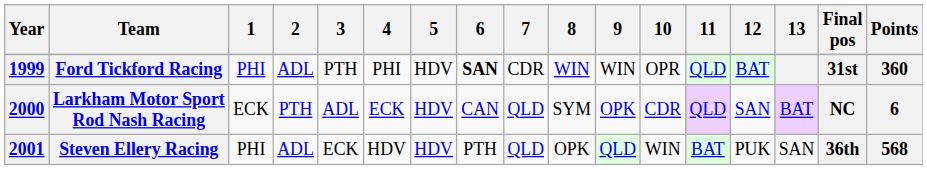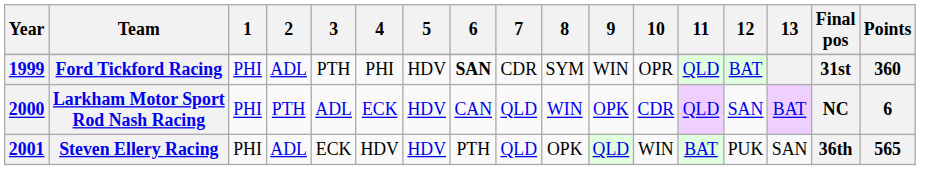 <table class="wikitable" style="text-align:center; font-size:85%">
 <tr>
 <th>Year</th>
 <th>Team</th>
 <th>1</th>
 <th>2</th>
 <th>3</th>
 <th>4</th>
 <th>5</th>
 <th>6</th>
 <th>7</th>
 <th>8</th>
 <th>9</th>
 <th>10</th>
 <th>11</th>
 <th>12</th>
 <th>13</th>
 <th>Final pos</th>
 <th>Points</th>
 </tr>
 <tr>
 </tr>
 <tr>
 <th><a href='#'>1999</a></th>
 <th nowrap><a href='#'>Ford Tickford Racing</a></th>
 <td><a href='#'>PHI</a></td>
 <td><a href='#'>ADL</a></td>
 <td>PTH</td>
 <td>PHI</td>
 <td>HDV</td>
 <td><strong>SAN</strong></td>
 <td>CDR</td>
-<td><a href='#'>WIN</a></td>
+<td>SYM</td>
 <td>WIN</td>
 <td>OPR</td>
 <td style="background:#dfffdf;"><a href='#'>QLD</a><br></td>
 <td style="background:#dfffdf;"><a href='#'>BAT</a><br></td>
 <th></th>
 <th>31st</th>
 <th>360</th>
 </tr>
 <tr>
 <th><a href='#'>2000</a></th>
 <th nowrap><a href='#'>Larkham Motor Sport</a><br><a href='#'>Rod Nash Racing</a></th>
-<td>ECK</td>
+<td><a href='#'>PHI</a></td>
 <td><a href='#'>PTH</a></td>
 <td><a href='#'>ADL</a></td>
 <td><a href='#'>ECK</a></td>
 <td><a href='#'>HDV</a></td>
 <td><a href='#'>CAN</a></td>
 <td><a href='#'>QLD</a></td>
-<td>SYM</td>
+<td><a href='#'>WIN</a></td>
 <td><a href='#'>OPK</a></td>
 <td><a href='#'>CDR</a></td>
 <td style="background:#efcfff;"><a href='#'>QLD</a><br></td>
 <td><a href='#'>SAN</a></td>
 <td style="background:#efcfff;"><a href='#'>BAT</a><br></td>
 <th>NC</th>
 <th>6</th>
 </tr>
 <tr>
 <th><a href='#'>2001</a></th>
 <th nowrap><a href='#'>Steven Ellery Racing</a></th>
 <td>PHI</td>
 <td><a href='#'>ADL</a></td>
 <td>ECK</td>
 <td>HDV</td>
 <td><a href='#'>HDV</a></td>
 <td>PTH</td>
 <td><a href='#'>QLD</a></td>
 <td>OPK</td>
 <td style="background:#dfffdf;"><a href='#'>QLD</a><br></td>
 <td>WIN</td>
 <td style="background:#dfffdf;"><a href='#'>BAT</a><br></td>
 <td>PUK</td>
 <td>SAN</td>
 <th>36th</th>
-<th>568</th>
+<th>565</th>
 </tr>
 </table>
